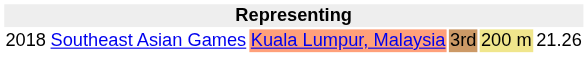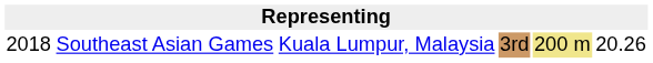 <table>
 <tr>
 <th bgcolor="#eeeeee" colspan="6">Representing </th>
 </tr>
 <tr>
 <td>2018</td>
 <td><a href='#'>Southeast Asian Games</a></td>
-<td style="background: lightsalmon;"><a href='#'>Kuala Lumpur, Malaysia</a></td>
+<td><a href='#'>Kuala Lumpur, Malaysia</a></td>
 <td bgcolor="CC9966">3rd</td>
 <td style="background: khaki;">200 m</td>
-<td>21.26</td>
+<td>20.26</td>
 </tr>
 <tr>
 </tr>
 </table>
